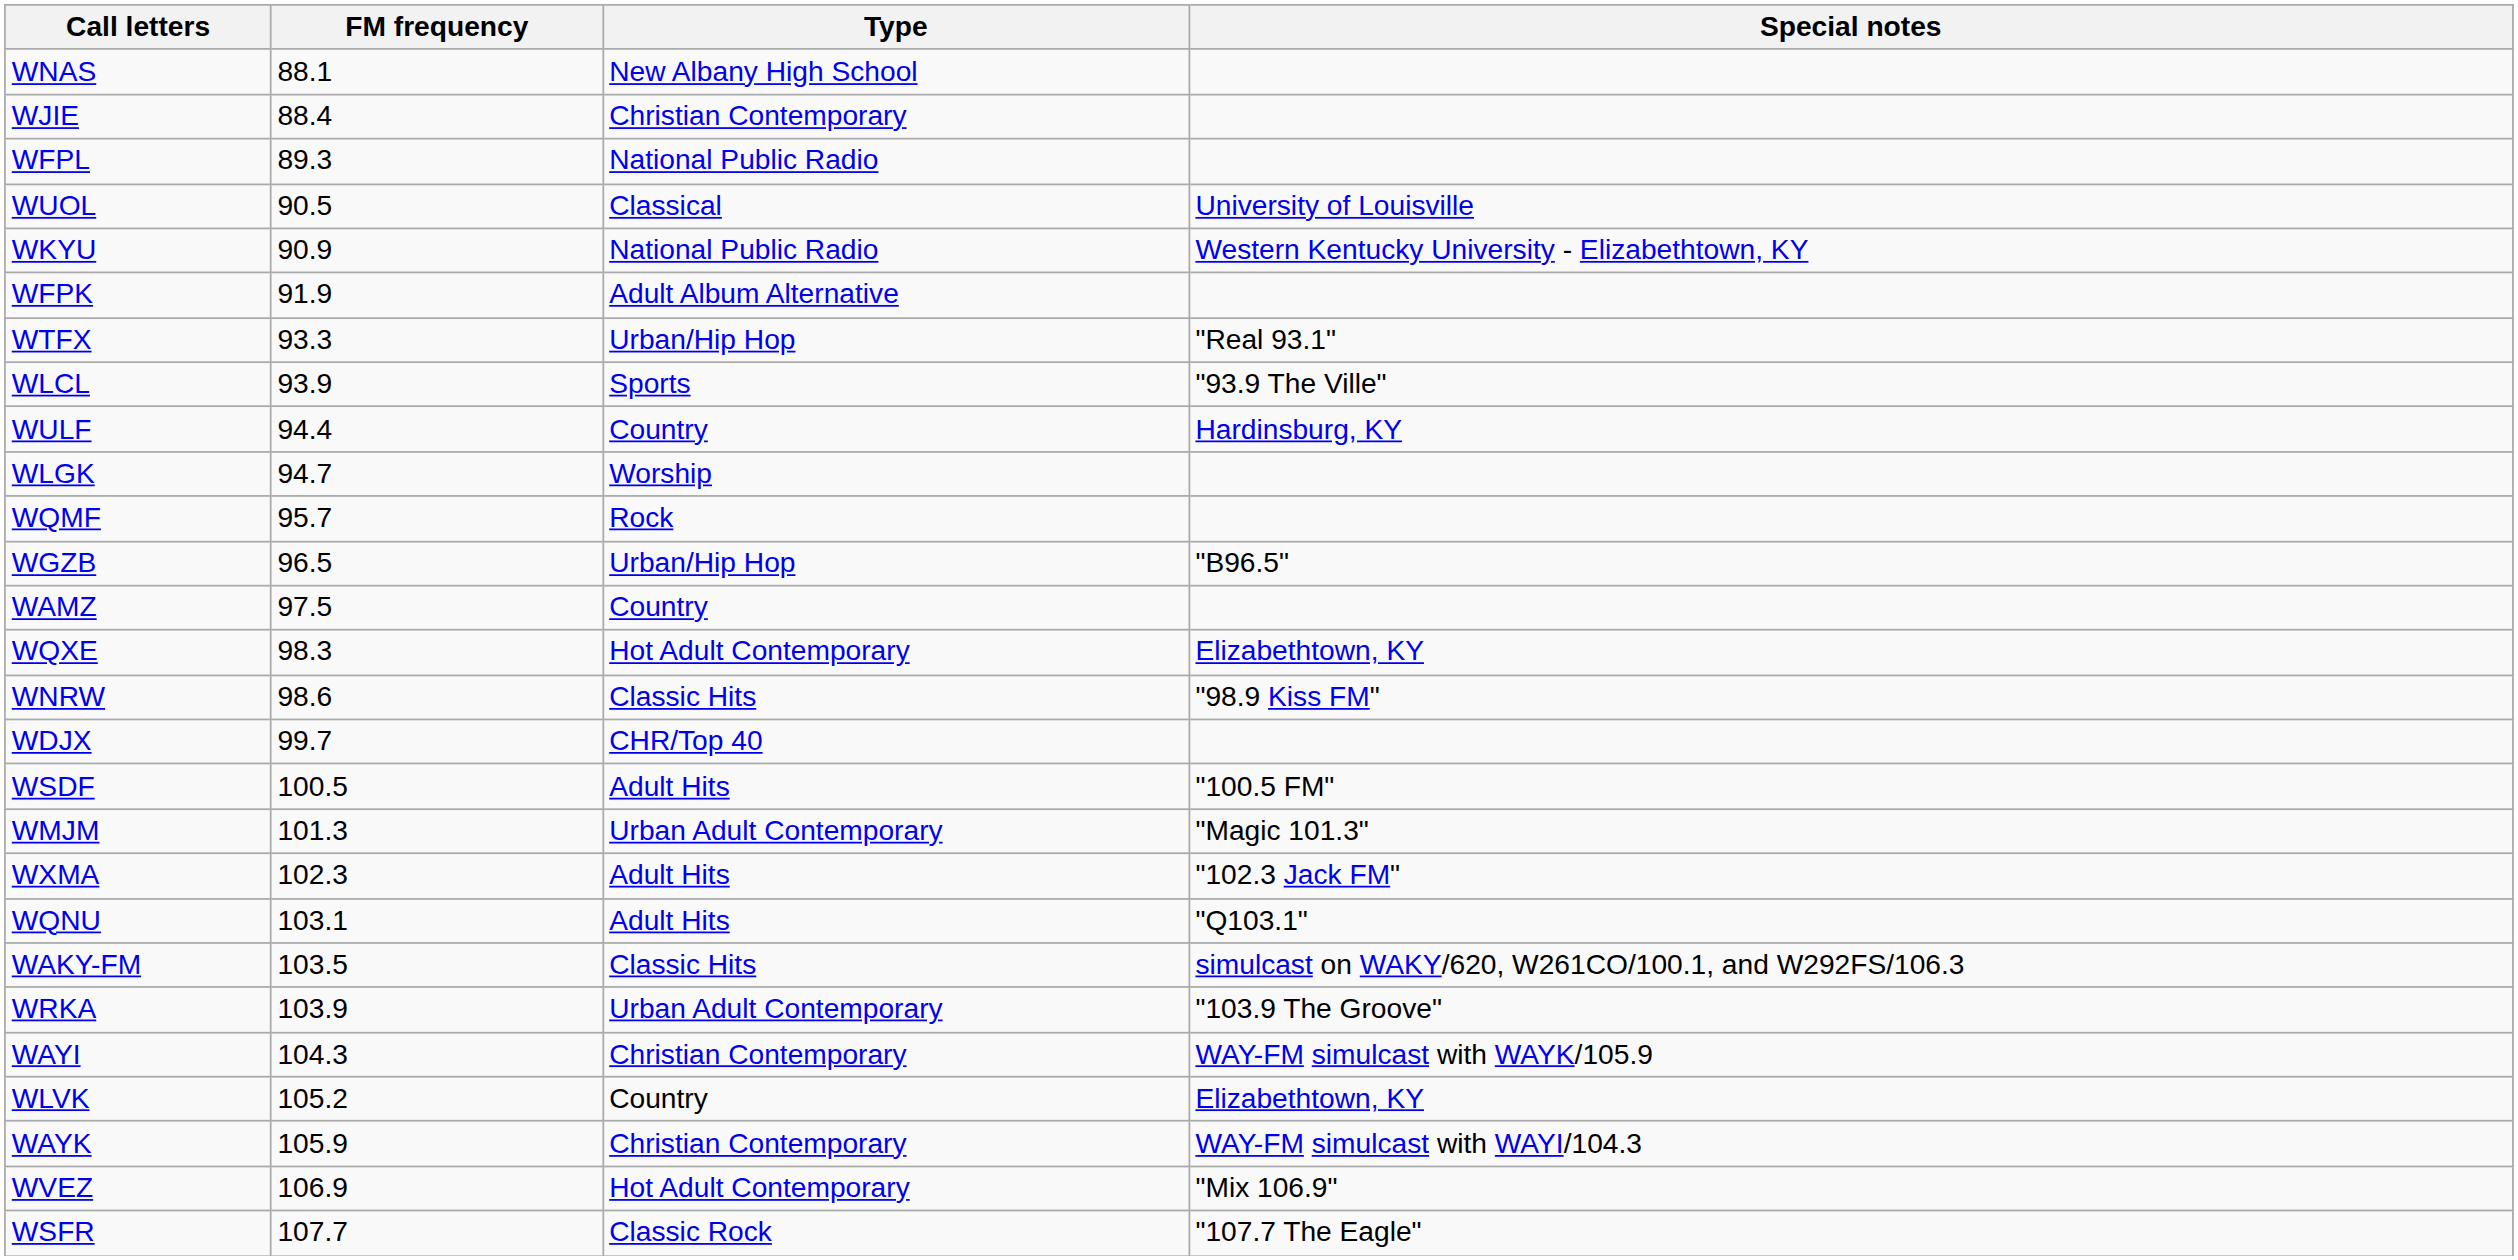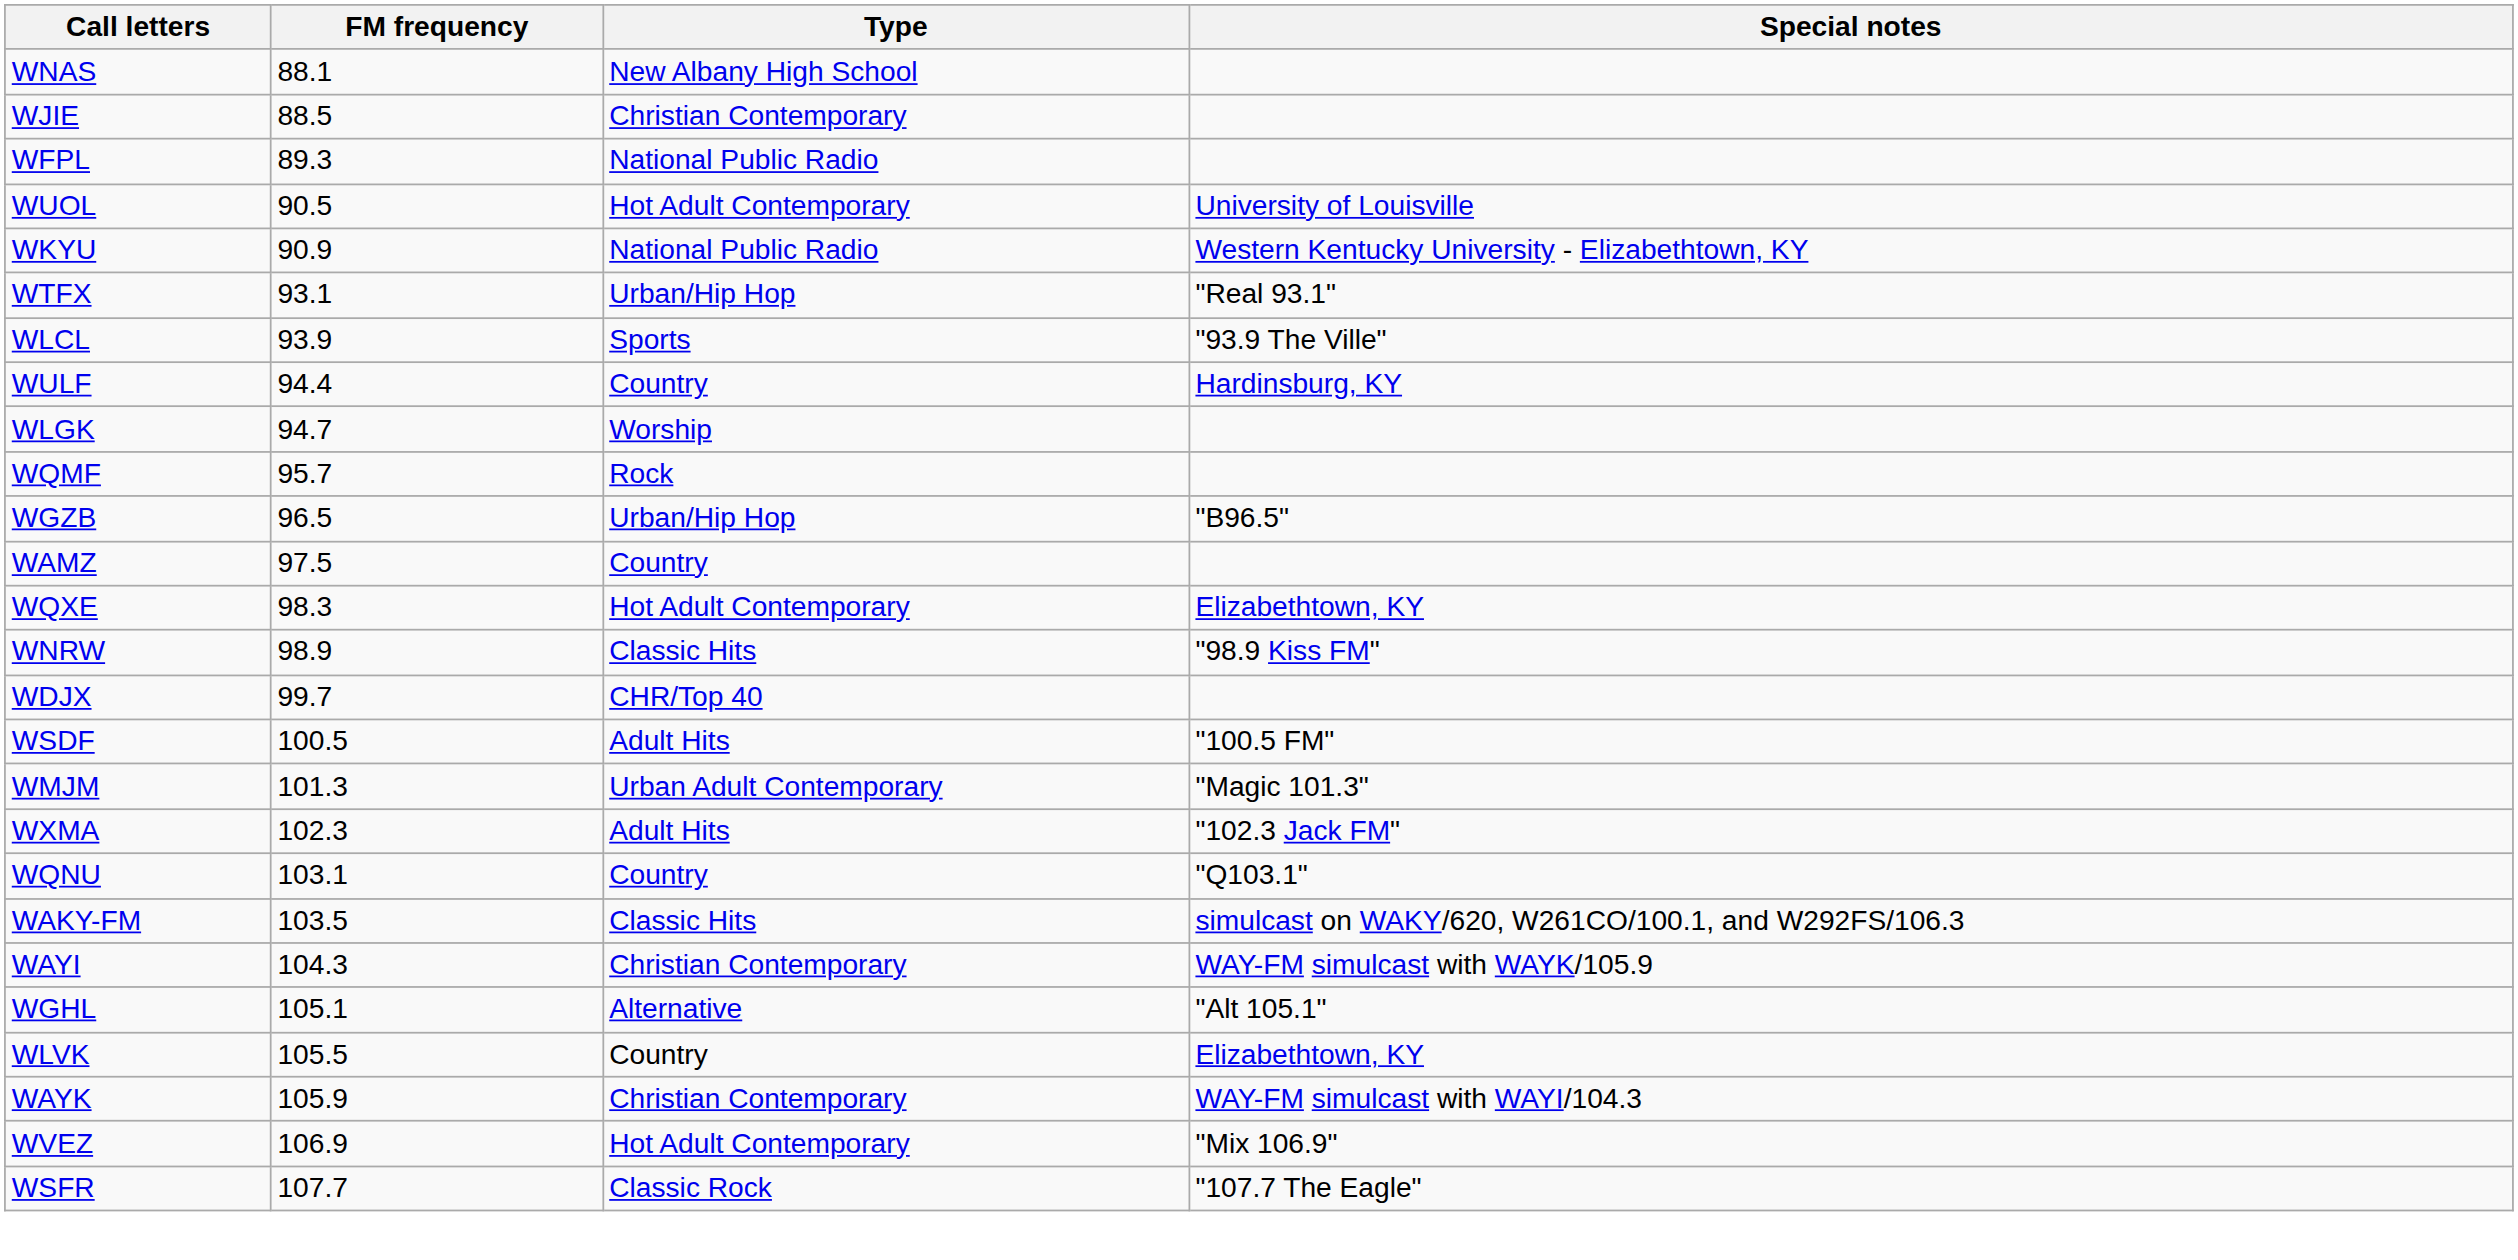 <table class="wikitable" style="width:90%; margin:auto;">
 <tr>
 <th>Call letters</th>
 <th>FM frequency</th>
 <th>Type</th>
 <th>Special notes</th>
 </tr>
 <tr>
 <td><a href='#'>WNAS</a></td>
 <td>88.1</td>
 <td><a href='#'>New Albany High School</a></td>
 <td></td>
 </tr>
 <tr>
 <td><a href='#'>WJIE</a></td>
-<td>88.4</td>
+<td>88.5</td>
 <td><a href='#'>Christian Contemporary</a></td>
 <td></td>
 </tr>
 <tr>
 <td><a href='#'>WFPL</a></td>
 <td>89.3</td>
 <td><a href='#'>National Public Radio</a></td>
 <td></td>
 </tr>
 <tr>
 <td><a href='#'>WUOL</a></td>
 <td>90.5</td>
-<td><a href='#'>Classical</a></td>
+<td><a href='#'>Hot Adult Contemporary</a></td>
 <td><a href='#'>University of Louisville</a></td>
 </tr>
 <tr>
 <td><a href='#'>WKYU</a></td>
 <td>90.9</td>
 <td><a href='#'>National Public Radio</a></td>
 <td><a href='#'>Western Kentucky University</a> - <a href='#'>Elizabethtown, KY</a></td>
 </tr>
 <tr>
-<td><a href='#'>WFPK</a></td>
-<td>91.9</td>
-<td><a href='#'>Adult Album Alternative</a></td>
-<td></td>
-</tr>
-<tr>
 <td><a href='#'>WTFX</a></td>
-<td>93.3</td>
+<td>93.1</td>
 <td><a href='#'>Urban/Hip Hop</a></td>
 <td>"Real 93.1"</td>
 </tr>
 <tr>
 <td><a href='#'>WLCL</a></td>
 <td>93.9</td>
 <td><a href='#'>Sports</a></td>
 <td>"93.9 The Ville"</td>
 </tr>
 <tr>
 <td><a href='#'>WULF</a></td>
 <td>94.4</td>
 <td><a href='#'>Country</a></td>
 <td><a href='#'>Hardinsburg, KY</a></td>
 </tr>
 <tr>
 <td><a href='#'>WLGK</a></td>
 <td>94.7</td>
 <td><a href='#'>Worship</a></td>
 <td></td>
 </tr>
 <tr>
 <td><a href='#'>WQMF</a></td>
 <td>95.7</td>
 <td><a href='#'>Rock</a></td>
 <td></td>
 </tr>
 <tr>
 <td><a href='#'>WGZB</a></td>
 <td>96.5</td>
 <td><a href='#'>Urban/Hip Hop</a></td>
 <td>"B96.5"</td>
 </tr>
 <tr>
 <td><a href='#'>WAMZ</a></td>
 <td>97.5</td>
 <td><a href='#'>Country</a></td>
 <td></td>
 </tr>
 <tr>
 <td><a href='#'>WQXE</a></td>
 <td>98.3</td>
 <td><a href='#'>Hot Adult Contemporary</a></td>
 <td><a href='#'>Elizabethtown, KY</a></td>
 </tr>
 <tr>
 <td><a href='#'>WNRW</a></td>
-<td>98.6</td>
+<td>98.9</td>
 <td><a href='#'>Classic Hits</a></td>
 <td>"98.9 <a href='#'>Kiss FM</a>"</td>
 </tr>
 <tr>
 <td><a href='#'>WDJX</a></td>
 <td>99.7</td>
 <td><a href='#'>CHR/Top 40</a></td>
 <td></td>
 </tr>
 <tr>
 <td><a href='#'>WSDF</a></td>
 <td>100.5</td>
 <td><a href='#'>Adult Hits</a></td>
 <td>"100.5 FM"</td>
 </tr>
 <tr>
 <td><a href='#'>WMJM</a></td>
 <td>101.3</td>
 <td><a href='#'>Urban Adult Contemporary</a></td>
 <td>"Magic 101.3"</td>
 </tr>
 <tr>
 <td><a href='#'>WXMA</a></td>
 <td>102.3</td>
 <td><a href='#'>Adult Hits</a></td>
 <td>"102.3 <a href='#'>Jack FM</a>"</td>
 </tr>
 <tr>
 <td><a href='#'>WQNU</a></td>
 <td>103.1</td>
-<td><a href='#'>Adult Hits</a></td>
+<td><a href='#'>Country</a></td>
 <td>"Q103.1"</td>
 </tr>
 <tr>
 <td><a href='#'>WAKY-FM</a></td>
 <td>103.5</td>
 <td><a href='#'>Classic Hits</a></td>
 <td><a href='#'>simulcast</a> on <a href='#'>WAKY</a>/620, W261CO/100.1, and W292FS/106.3</td>
 </tr>
 <tr>
-<td><a href='#'>WRKA</a></td>
-<td>103.9</td>
-<td><a href='#'>Urban Adult Contemporary</a></td>
-<td>"103.9 The Groove"</td>
-</tr>
-<tr>
 <td><a href='#'>WAYI</a></td>
 <td>104.3</td>
 <td><a href='#'>Christian Contemporary</a></td>
 <td><a href='#'>WAY-FM</a> <a href='#'>simulcast</a> with <a href='#'>WAYK</a>/105.9</td>
 </tr>
 <tr>
+<td><a href='#'>WGHL</a></td>
+<td>105.1</td>
+<td><a href='#'>Alternative</a></td>
+<td>"Alt 105.1"</td>
+</tr>
+<tr>
 <td><a href='#'>WLVK</a></td>
-<td>105.2</td>
+<td>105.5</td>
 <td>Country</td>
 <td><a href='#'>Elizabethtown, KY</a></td>
 </tr>
 <tr>
 <td><a href='#'>WAYK</a></td>
 <td>105.9</td>
 <td><a href='#'>Christian Contemporary</a></td>
 <td><a href='#'>WAY-FM</a> <a href='#'>simulcast</a> with <a href='#'>WAYI</a>/104.3</td>
 </tr>
 <tr>
 <td><a href='#'>WVEZ</a></td>
 <td>106.9</td>
 <td><a href='#'>Hot Adult Contemporary</a></td>
 <td>"Mix 106.9"</td>
 </tr>
 <tr>
 <td><a href='#'>WSFR</a></td>
 <td>107.7</td>
 <td><a href='#'>Classic Rock</a></td>
 <td>"107.7 The Eagle"</td>
 </tr>
 </table>
